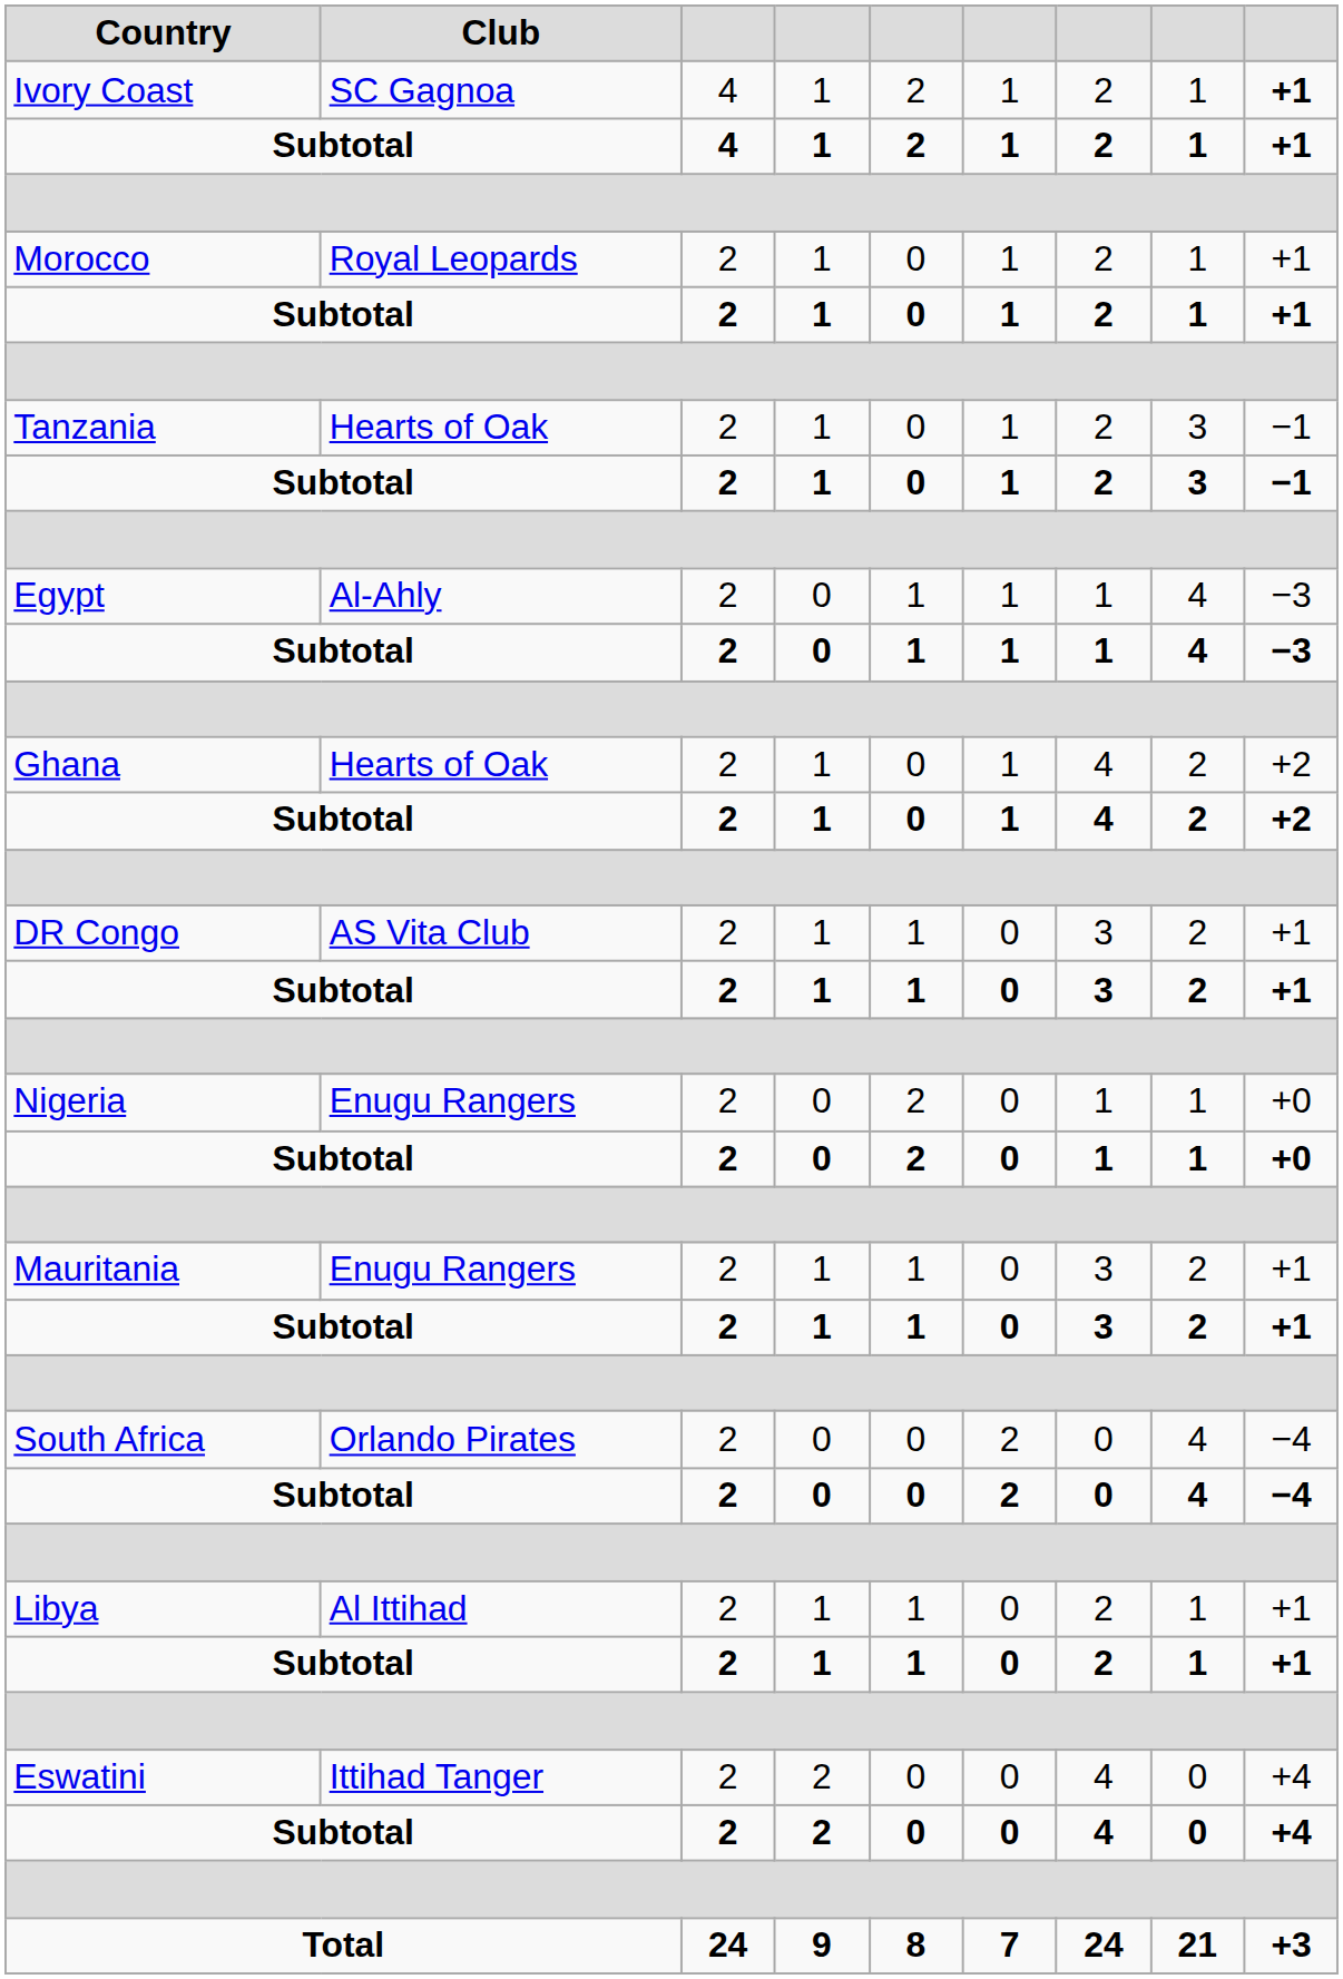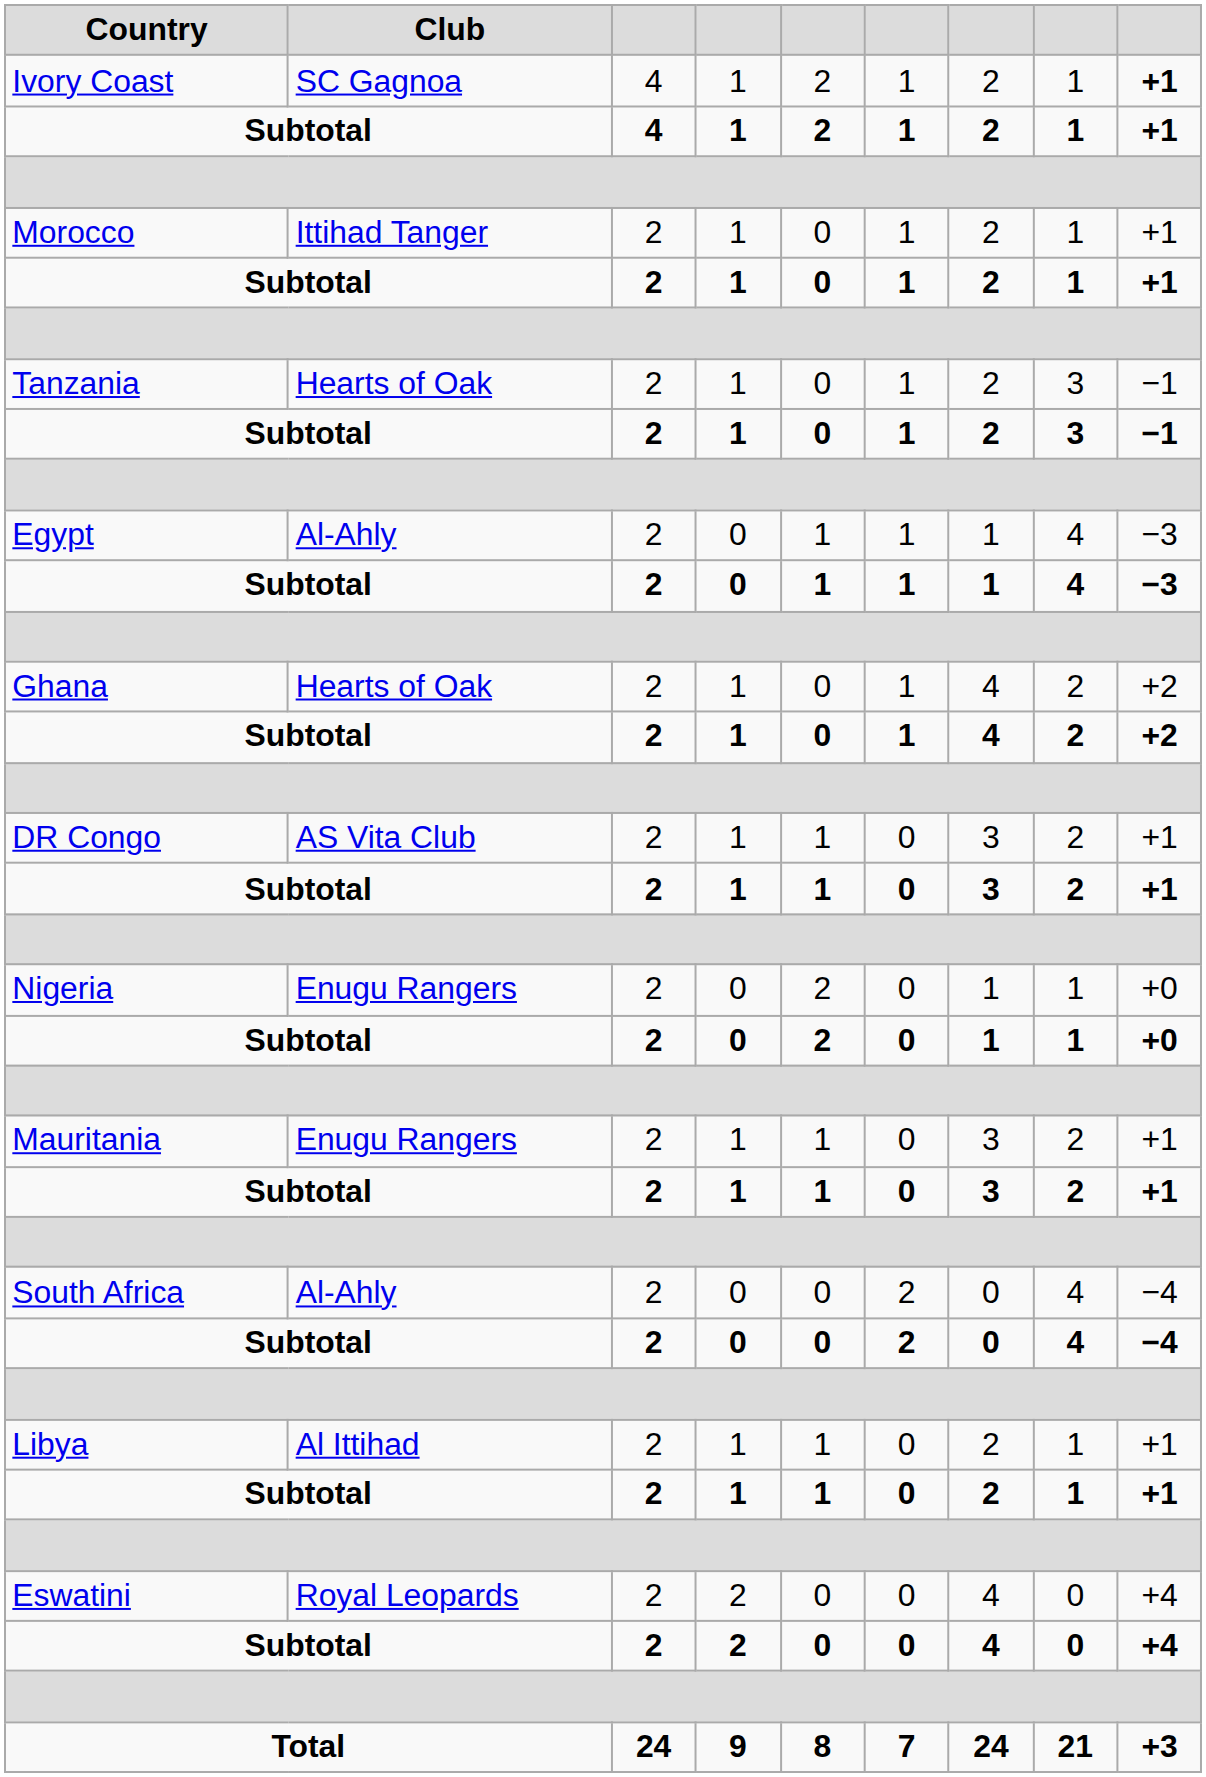 <table class="wikitable" style="text-align: center;">
 <tr>
 <th width="135" style="background:#DCDCDC">Country</th>
 <th width="155" style="background:#DCDCDC">Club</th>
 <th width="35" style="background:#DCDCDC"></th>
 <th width="35" style="background:#DCDCDC"></th>
 <th width="35" style="background:#DCDCDC"></th>
 <th width="35" style="background:#DCDCDC"></th>
 <th width="35" style="background:#DCDCDC"></th>
 <th width="35" style="background:#DCDCDC"></th>
 <th width="35" style="background:#DCDCDC"></th>
 </tr>
 <tr>
 <td align=left> <a href='#'>Ivory Coast</a></td>
 <td align=left><a href='#'>SC Gagnoa</a></td>
 <td>4</td>
 <td>1</td>
 <td>2</td>
 <td>1</td>
 <td>2</td>
 <td>1</td>
 <td><strong>+1</strong></td>
 </tr>
 <tr>
 <td colspan=2 align-"center"><strong>Subtotal</strong></td>
 <td><strong>4</strong></td>
 <td><strong>1</strong></td>
 <td><strong>2</strong></td>
 <td><strong>1</strong></td>
 <td><strong>2</strong></td>
 <td><strong>1</strong></td>
 <td><strong>+1</strong></td>
 </tr>
 <tr>
 <th colspan=9 height="18" style="background:#DCDCDC"></th>
 </tr>
 <tr>
 <td align=left> <a href='#'>Morocco</a></td>
-<td align=left><a href='#'>Royal Leopards</a></td>
+<td align=left><a href='#'>Ittihad Tanger</a></td>
 <td>2</td>
 <td>1</td>
 <td>0</td>
 <td>1</td>
 <td>2</td>
 <td>1</td>
 <td>+1</td>
 </tr>
 <tr>
 <td colspan=2 align-"center"><strong>Subtotal</strong></td>
 <td><strong>2</strong></td>
 <td><strong>1</strong></td>
 <td><strong>0</strong></td>
 <td><strong>1</strong></td>
 <td><strong>2</strong></td>
 <td><strong>1</strong></td>
 <td><strong>+1</strong></td>
 </tr>
 <tr>
 <th colspan=9 height="18" style="background:#DCDCDC"></th>
 </tr>
 <tr>
 <td align=left> <a href='#'>Tanzania</a></td>
 <td align=left><a href='#'>Hearts of Oak</a></td>
 <td>2</td>
 <td>1</td>
 <td>0</td>
 <td>1</td>
 <td>2</td>
 <td>3</td>
 <td>−1</td>
 </tr>
 <tr>
 <td colspan=2 align-"center"><strong>Subtotal</strong></td>
 <td><strong>2</strong></td>
 <td><strong>1</strong></td>
 <td><strong>0</strong></td>
 <td><strong>1</strong></td>
 <td><strong>2</strong></td>
 <td><strong>3</strong></td>
 <td><strong>−1</strong></td>
 </tr>
 <tr>
 <th colspan=9 height="18" style="background:#DCDCDC"></th>
 </tr>
 <tr>
 <td align=left> <a href='#'>Egypt</a></td>
 <td align=left><a href='#'>Al-Ahly</a></td>
 <td>2</td>
 <td>0</td>
 <td>1</td>
 <td>1</td>
 <td>1</td>
 <td>4</td>
 <td>−3</td>
 </tr>
 <tr>
 <td colspan=2 align-"center"><strong>Subtotal</strong></td>
 <td><strong>2</strong></td>
 <td><strong>0</strong></td>
 <td><strong>1</strong></td>
 <td><strong>1</strong></td>
 <td><strong>1</strong></td>
 <td><strong>4</strong></td>
 <td><strong>−3</strong></td>
 </tr>
 <tr>
 <th colspan=9 height="18" style="background:#DCDCDC"></th>
 </tr>
 <tr>
 <td align=left> <a href='#'>Ghana</a></td>
 <td align=left><a href='#'>Hearts of Oak</a></td>
 <td>2</td>
 <td>1</td>
 <td>0</td>
 <td>1</td>
 <td>4</td>
 <td>2</td>
 <td>+2</td>
 </tr>
 <tr>
 <td colspan=2 align-"center"><strong>Subtotal</strong></td>
 <td><strong>2</strong></td>
 <td><strong>1</strong></td>
 <td><strong>0</strong></td>
 <td><strong>1</strong></td>
 <td><strong>4</strong></td>
 <td><strong>2</strong></td>
 <td><strong>+2</strong></td>
 </tr>
 <tr>
 <th colspan=9 height="18" style="background:#DCDCDC"></th>
 </tr>
 <tr>
 <td align=left> <a href='#'>DR Congo</a></td>
 <td align=left><a href='#'>AS Vita Club</a></td>
 <td>2</td>
 <td>1</td>
 <td>1</td>
 <td>0</td>
 <td>3</td>
 <td>2</td>
 <td>+1</td>
 </tr>
 <tr>
 <td colspan=2 align-"center"><strong>Subtotal</strong></td>
 <td><strong>2</strong></td>
 <td><strong>1</strong></td>
 <td><strong>1</strong></td>
 <td><strong>0</strong></td>
 <td><strong>3</strong></td>
 <td><strong>2</strong></td>
 <td><strong>+1</strong></td>
 </tr>
 <tr>
 <th colspan=9 height="18" style="background:#DCDCDC"></th>
 </tr>
 <tr>
 <td align=left> <a href='#'>Nigeria</a></td>
 <td align=left><a href='#'>Enugu Rangers</a></td>
 <td>2</td>
 <td>0</td>
 <td>2</td>
 <td>0</td>
 <td>1</td>
 <td>1</td>
 <td>+0</td>
 </tr>
 <tr>
 <td colspan=2 align-"center"><strong>Subtotal</strong></td>
 <td><strong>2</strong></td>
 <td><strong>0</strong></td>
 <td><strong>2</strong></td>
 <td><strong>0</strong></td>
 <td><strong>1</strong></td>
 <td><strong>1</strong></td>
 <td><strong>+0</strong></td>
 </tr>
 <tr>
 <th colspan=9 height="18" style="background:#DCDCDC"></th>
 </tr>
 <tr>
 <td align=left> <a href='#'>Mauritania</a></td>
 <td align=left><a href='#'>Enugu Rangers</a></td>
 <td>2</td>
 <td>1</td>
 <td>1</td>
 <td>0</td>
 <td>3</td>
 <td>2</td>
 <td>+1</td>
 </tr>
 <tr>
 <td colspan=2 align-"center"><strong>Subtotal</strong></td>
 <td><strong>2</strong></td>
 <td><strong>1</strong></td>
 <td><strong>1</strong></td>
 <td><strong>0</strong></td>
 <td><strong>3</strong></td>
 <td><strong>2</strong></td>
 <td><strong>+1</strong></td>
 </tr>
 <tr>
 <th colspan=9 height="18" style="background:#DCDCDC"></th>
 </tr>
 <tr>
 <td align=left> <a href='#'>South Africa</a></td>
-<td align=left><a href='#'>Orlando Pirates</a></td>
+<td align=left><a href='#'>Al-Ahly</a></td>
 <td>2</td>
 <td>0</td>
 <td>0</td>
 <td>2</td>
 <td>0</td>
 <td>4</td>
 <td>−4</td>
 </tr>
 <tr>
 <td colspan=2 align-"center"><strong>Subtotal</strong></td>
 <td><strong>2</strong></td>
 <td><strong>0</strong></td>
 <td><strong>0</strong></td>
 <td><strong>2</strong></td>
 <td><strong>0</strong></td>
 <td><strong>4</strong></td>
 <td><strong>−4</strong></td>
 </tr>
 <tr>
 <th colspan=9 height="18" style="background:#DCDCDC"></th>
 </tr>
 <tr>
 <td align=left> <a href='#'>Libya</a></td>
 <td align=left><a href='#'>Al Ittihad</a></td>
 <td>2</td>
 <td>1</td>
 <td>1</td>
 <td>0</td>
 <td>2</td>
 <td>1</td>
 <td>+1</td>
 </tr>
 <tr>
 <td colspan=2 align-"center"><strong>Subtotal</strong></td>
 <td><strong>2</strong></td>
 <td><strong>1</strong></td>
 <td><strong>1</strong></td>
 <td><strong>0</strong></td>
 <td><strong>2</strong></td>
 <td><strong>1</strong></td>
 <td><strong>+1</strong></td>
 </tr>
 <tr>
 <th colspan=9 height="18" style="background:#DCDCDC"></th>
 </tr>
 <tr>
 <td align=left> <a href='#'>Eswatini</a></td>
-<td align=left><a href='#'>Ittihad Tanger</a></td>
+<td align=left><a href='#'>Royal Leopards</a></td>
 <td>2</td>
 <td>2</td>
 <td>0</td>
 <td>0</td>
 <td>4</td>
 <td>0</td>
 <td>+4</td>
 </tr>
 <tr>
 <td colspan=2 align-"center"><strong>Subtotal</strong></td>
 <td><strong>2</strong></td>
 <td><strong>2</strong></td>
 <td><strong>0</strong></td>
 <td><strong>0</strong></td>
 <td><strong>4</strong></td>
 <td><strong>0</strong></td>
 <td><strong>+4</strong></td>
 </tr>
 <tr>
 <th colspan=9 height="18" style="background:#DCDCDC"></th>
 </tr>
 <tr>
 <td colspan=2 align-"center"><strong>Total</strong></td>
 <td><strong>24</strong></td>
 <td><strong>9</strong></td>
 <td><strong>8</strong></td>
 <td><strong>7</strong></td>
 <td><strong>24</strong></td>
 <td><strong>21</strong></td>
 <td><strong>+3</strong></td>
 </tr>
 <tr>
 </tr>
 </table>
